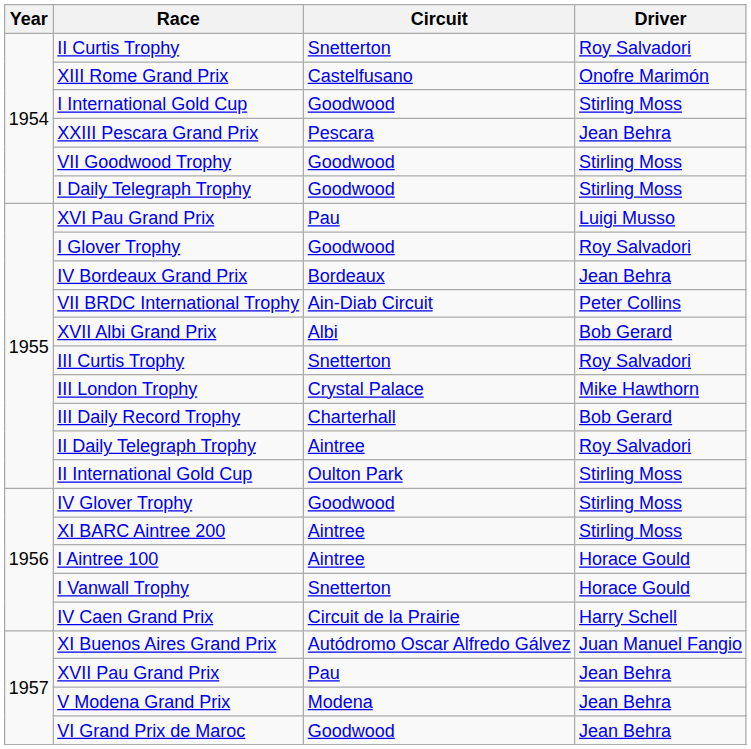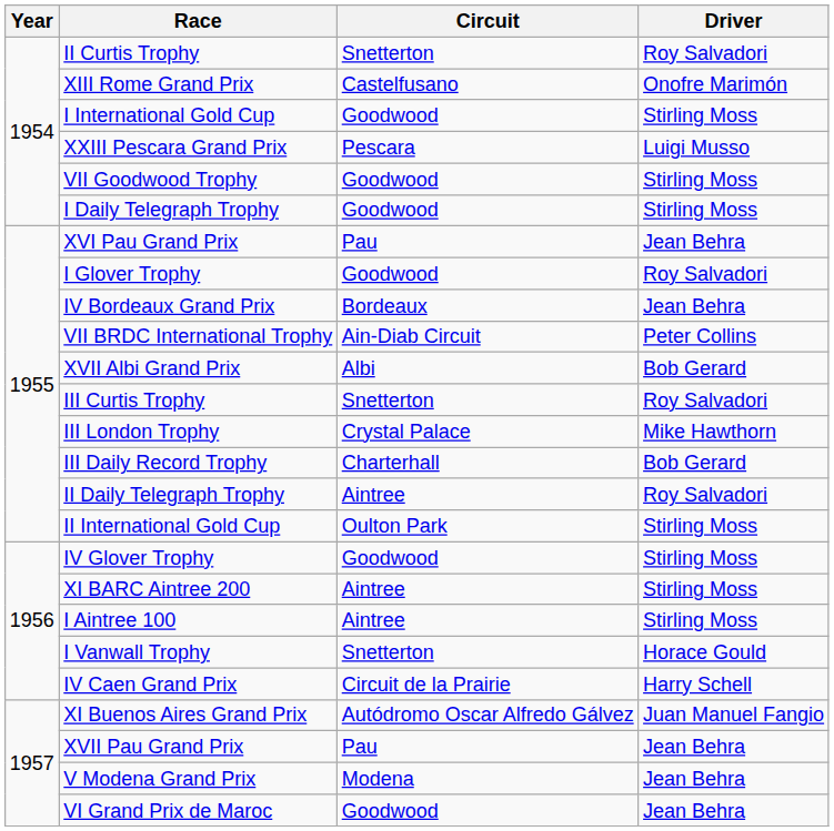 <table class="wikitable mw-collapsible mw-collapsed" style="font-size:90%;">
 <tr>
 <th>Year</th>
 <th>Race</th>
 <th>Circuit</th>
 <th>Driver</th>
 </tr>
 <tr>
 <td rowspan=6>1954</td>
 <td> <a href='#'>II Curtis Trophy</a></td>
 <td><a href='#'>Snetterton</a></td>
 <td> <a href='#'>Roy Salvadori</a></td>
 </tr>
 <tr>
 <td> <a href='#'>XIII Rome Grand Prix</a></td>
 <td><a href='#'>Castelfusano</a></td>
 <td> <a href='#'>Onofre Marimón</a></td>
 </tr>
 <tr>
 <td> <a href='#'>I International Gold Cup</a></td>
 <td><a href='#'>Goodwood</a></td>
 <td> <a href='#'>Stirling Moss</a></td>
 </tr>
 <tr>
 <td> <a href='#'>XXIII Pescara Grand Prix</a></td>
 <td><a href='#'>Pescara</a></td>
-<td> <a href='#'>Jean Behra</a></td>
+<td> <a href='#'>Luigi Musso</a></td>
 </tr>
 <tr>
 <td> <a href='#'>VII Goodwood Trophy</a></td>
 <td><a href='#'>Goodwood</a></td>
 <td> <a href='#'>Stirling Moss</a></td>
 </tr>
 <tr>
 <td> <a href='#'>I Daily Telegraph Trophy</a></td>
 <td><a href='#'>Goodwood</a></td>
 <td> <a href='#'>Stirling Moss</a></td>
 </tr>
 <tr>
 <td rowspan = 10>1955</td>
 <td> <a href='#'>XVI Pau Grand Prix</a></td>
 <td><a href='#'>Pau</a></td>
-<td> <a href='#'>Luigi Musso</a></td>
+<td> <a href='#'>Jean Behra</a></td>
 </tr>
 <tr>
 <td> <a href='#'>I Glover Trophy</a></td>
 <td><a href='#'>Goodwood</a></td>
 <td> <a href='#'>Roy Salvadori</a></td>
 </tr>
 <tr>
 <td> <a href='#'>IV Bordeaux Grand Prix</a></td>
 <td><a href='#'>Bordeaux</a></td>
 <td> <a href='#'>Jean Behra</a></td>
 </tr>
 <tr>
 <td> <a href='#'>VII BRDC International Trophy</a></td>
 <td><a href='#'>Ain-Diab Circuit</a></td>
 <td> <a href='#'>Peter Collins</a></td>
 </tr>
 <tr>
 <td> <a href='#'>XVII Albi Grand Prix</a></td>
 <td><a href='#'>Albi</a></td>
 <td> <a href='#'>Bob Gerard</a></td>
 </tr>
 <tr>
 <td> <a href='#'>III Curtis Trophy</a></td>
 <td><a href='#'>Snetterton</a></td>
 <td> <a href='#'>Roy Salvadori</a></td>
 </tr>
 <tr>
 <td> <a href='#'>III London Trophy</a></td>
 <td><a href='#'>Crystal Palace</a></td>
 <td> <a href='#'>Mike Hawthorn</a></td>
 </tr>
 <tr>
 <td> <a href='#'>III Daily Record Trophy</a></td>
 <td><a href='#'>Charterhall</a></td>
 <td> <a href='#'>Bob Gerard</a></td>
 </tr>
 <tr>
 <td> <a href='#'>II Daily Telegraph Trophy</a></td>
 <td><a href='#'>Aintree</a></td>
 <td> <a href='#'>Roy Salvadori</a></td>
 </tr>
 <tr>
 <td> <a href='#'>II International Gold Cup</a></td>
 <td><a href='#'>Oulton Park</a></td>
 <td> <a href='#'>Stirling Moss</a></td>
 </tr>
 <tr>
 <td rowspan = 5>1956</td>
 <td> <a href='#'>IV Glover Trophy</a></td>
 <td><a href='#'>Goodwood</a></td>
 <td> <a href='#'>Stirling Moss</a></td>
 </tr>
 <tr>
 <td> <a href='#'>XI BARC Aintree 200</a></td>
 <td><a href='#'>Aintree</a></td>
 <td> <a href='#'>Stirling Moss</a></td>
 </tr>
 <tr>
 <td> <a href='#'>I Aintree 100</a></td>
 <td><a href='#'>Aintree</a></td>
-<td> <a href='#'>Horace Gould</a></td>
+<td> <a href='#'>Stirling Moss</a></td>
 </tr>
 <tr>
 <td> <a href='#'>I Vanwall Trophy</a></td>
 <td><a href='#'>Snetterton</a></td>
 <td> <a href='#'>Horace Gould</a></td>
 </tr>
 <tr>
 <td> <a href='#'>IV Caen Grand Prix</a></td>
 <td><a href='#'>Circuit de la Prairie</a></td>
 <td> <a href='#'>Harry Schell</a></td>
 </tr>
 <tr>
 <td rowspan = 4>1957</td>
 <td> <a href='#'>XI Buenos Aires Grand Prix</a></td>
 <td><a href='#'>Autódromo Oscar Alfredo Gálvez</a></td>
 <td> <a href='#'>Juan Manuel Fangio</a></td>
 </tr>
 <tr>
 <td> <a href='#'>XVII Pau Grand Prix</a></td>
 <td><a href='#'>Pau</a></td>
 <td> <a href='#'>Jean Behra</a></td>
 </tr>
 <tr>
 <td> <a href='#'>V Modena Grand Prix</a></td>
 <td><a href='#'>Modena</a></td>
 <td> <a href='#'>Jean Behra</a></td>
 </tr>
 <tr>
 <td> <a href='#'>VI Grand Prix de Maroc</a></td>
 <td><a href='#'>Goodwood</a></td>
 <td> <a href='#'>Jean Behra</a></td>
 </tr>
 <tr>
 </tr>
 </table>
